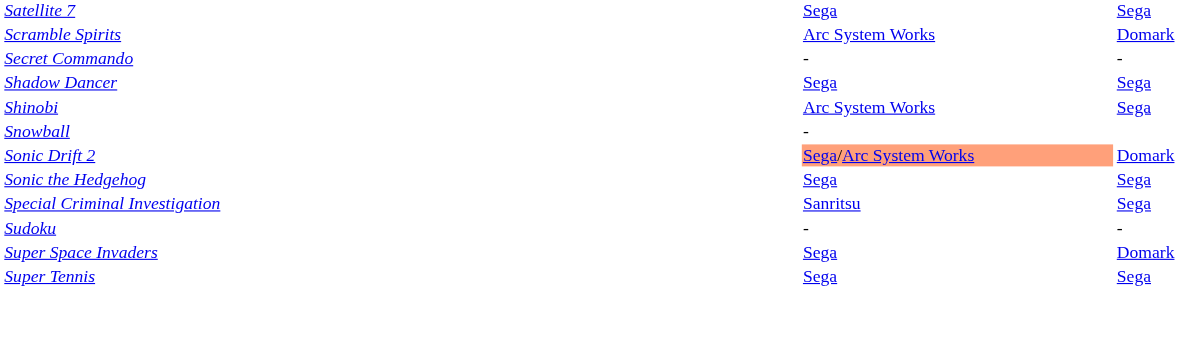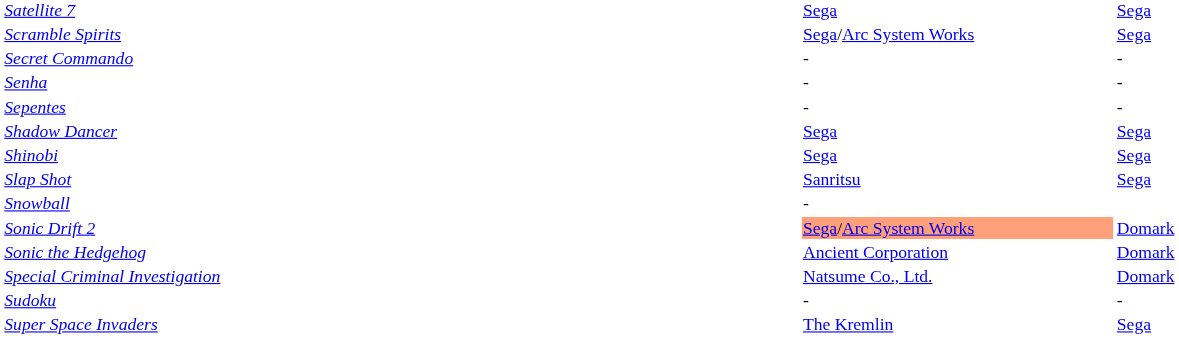 <table style="width:100%;">
 <tr>
 <td style="width:46%;"><em><a href='#'>Satellite 7</a></em></td>
 <td style="width:18%;"><a href='#'>Sega</a></td>
 <td style="width:18%;"><a href='#'>Sega</a></td>
 <td style="width:18%;"></td>
 </tr>
 <tr>
 <td><em><a href='#'>Scramble Spirits</a></em></td>
-<td><a href='#'>Arc System Works</a></td>
-<td><a href='#'>Domark</a></td>
+<td><a href='#'>Sega</a>/<a href='#'>Arc System Works</a></td>
+<td><a href='#'>Sega</a></td>
 <td></td>
 </tr>
 <tr>
 <td><em><a href='#'>Secret Commando</a></em></td>
+<td>-</td>
+<td>-</td>
+<td></td>
+</tr>
+<tr>
+<td><em><a href='#'>Senha</a></em></td>
+<td>-</td>
+<td>-</td>
+<td></td>
+</tr>
+<tr>
+<td><em><a href='#'>Sepentes</a></em></td>
 <td>-</td>
 <td>-</td>
 <td></td>
 </tr>
 <tr>
 <td><em><a href='#'>Shadow Dancer</a></em></td>
 <td><a href='#'>Sega</a></td>
 <td><a href='#'>Sega</a></td>
 <td></td>
 </tr>
 <tr>
 <td><em><a href='#'>Shinobi</a></em></td>
-<td><a href='#'>Arc System Works</a></td>
+<td><a href='#'>Sega</a></td>
+<td><a href='#'>Sega</a></td>
+<td></td>
+</tr>
+<tr>
+<td><em><a href='#'>Slap Shot</a></em></td>
+<td><a href='#'>Sanritsu</a></td>
 <td><a href='#'>Sega</a></td>
 <td></td>
 </tr>
 <tr>
 <td><em><a href='#'>Snowball</a></em></td>
 <td>-</td>
 <td></td>
 </tr>
 <tr>
 <td><em><a href='#'>Sonic Drift 2</a></em></td>
 <td style="background: lightsalmon;"><a href='#'>Sega</a>/<a href='#'>Arc System Works</a></td>
 <td><a href='#'>Domark</a></td>
 <td></td>
 </tr>
 <tr>
 <td><em><a href='#'>Sonic the Hedgehog</a></em></td>
-<td><a href='#'>Sega</a></td>
-<td><a href='#'>Sega</a></td>
+<td><a href='#'>Ancient Corporation</a></td>
+<td><a href='#'>Domark</a></td>
 <td></td>
 </tr>
 <tr>
 <td><em><a href='#'>Special Criminal Investigation</a></em></td>
-<td><a href='#'>Sanritsu</a></td>
-<td><a href='#'>Sega</a></td>
+<td><a href='#'>Natsume Co., Ltd.</a></td>
+<td><a href='#'>Domark</a></td>
 <td></td>
 </tr>
 <tr>
 <td><em><a href='#'>Sudoku</a></em></td>
 <td>-</td>
 <td>-</td>
 <td></td>
 </tr>
 <tr>
 <td><em><a href='#'>Super Space Invaders</a></em></td>
-<td><a href='#'>Sega</a></td>
-<td><a href='#'>Domark</a></td>
-<td></td>
-</tr>
-<tr>
-<td><em><a href='#'>Super Tennis</a></em></td>
-<td><a href='#'>Sega</a></td>
+<td><a href='#'>The Kremlin</a></td>
 <td><a href='#'>Sega</a></td>
 <td></td>
 </tr>
 </table>
